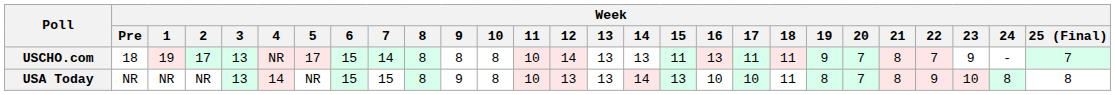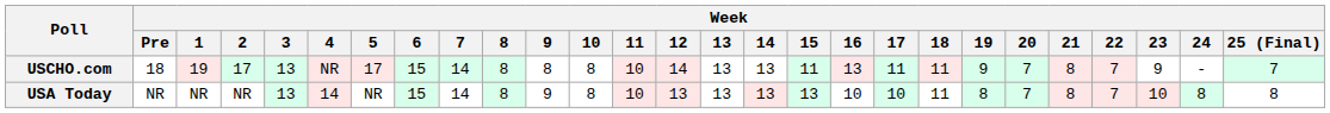 <table class="wikitable" style="white-space:nowrap;">
 <tr>
 <th scope="col" width="100" rowspan="2">Poll</th>
 <th colspan="26">Week</th>
 </tr>
 <tr>
 <th scope="col" width="30">Pre</th>
 <th scope="col" width="30">1</th>
 <th scope="col" width="30">2</th>
 <th scope="col" width="30">3</th>
 <th scope="col" width="30">4</th>
 <th scope="col" width="30">5</th>
 <th scope="col" width="30">6</th>
 <th scope="col" width="30">7</th>
 <th scope="col" width="30">8</th>
 <th scope="col" width="30">9</th>
 <th scope="col" width="30">10</th>
 <th scope="col" width="30">11</th>
 <th scope="col" width="30">12</th>
 <th scope="col" width="30">13</th>
 <th scope="col" width="30">14</th>
 <th scope="col" width="30">15</th>
 <th scope="col" width="30">16</th>
 <th scope="col" width="30">17</th>
 <th scope="col" width="30">18</th>
 <th scope="col" width="30">19</th>
 <th scope="col" width="30">20</th>
 <th scope="col" width="30">21</th>
 <th scope="col" width="30">22</th>
 <th scope="col" width="30">23</th>
 <th scope="col" width="30">24</th>
 <th scope="col" width="30">25 (Final)</th>
 </tr>
 <tr style="text-align:center;">
 <th>USCHO.com</th>
 <td bgcolor=FFFFFF>18</td>
 <td bgcolor=FFE6E6>19</td>
 <td bgcolor=D8FFEB>17</td>
 <td bgcolor=D8FFEB>13</td>
 <td bgcolor=FFE6E6>NR</td>
 <td bgcolor=FFE6E6>17</td>
 <td bgcolor=D8FFEB>15</td>
 <td bgcolor=D8FFEB>14</td>
 <td bgcolor=D8FFEB>8</td>
 <td bgcolor=FFFFFF>8</td>
 <td bgcolor=FFFFFF>8</td>
 <td bgcolor=FFE6E6>10</td>
 <td bgcolor=FFE6E6>14</td>
 <td bgcolor=FFFFFF>13</td>
 <td bgcolor=FFFFFF>13</td>
 <td bgcolor=D8FFEB>11</td>
 <td bgcolor=FFE6E6>13</td>
 <td bgcolor=D8FFEB>11</td>
 <td bgcolor=FFE6E6>11</td>
 <td bgcolor=D8FFEB>9</td>
 <td bgcolor=D8FFEB>7</td>
 <td bgcolor=FFE6E6>8</td>
 <td bgcolor=FFE6E6>7</td>
 <td bgcolor=FFFFFF>9</td>
 <td bgcolor=FFFFFF>-</td>
 <td bgcolor=D8FFEB>7</td>
 </tr>
 <tr style="text-align:center;">
 <th>USA Today</th>
 <td bgcolor=FFFFFF>NR</td>
 <td bgcolor=FFFFFF>NR</td>
 <td bgcolor=FFFFFF>NR</td>
 <td bgcolor=D8FFEB>13</td>
 <td bgcolor=FFE6E6>14</td>
 <td bgcolor=FFFFFF>NR</td>
 <td bgcolor=D8FFEB>15</td>
-<td bgcolor=FFFFFF>15</td>
+<td bgcolor=FFFFFF>14</td>
 <td bgcolor=D8FFEB>8</td>
 <td bgcolor=FFFFFF>9</td>
 <td bgcolor=FFFFFF>8</td>
 <td bgcolor=FFE6E6>10</td>
 <td bgcolor=FFE6E6>13</td>
 <td bgcolor=FFFFFF>13</td>
-<td bgcolor=FFE6E6>14</td>
+<td bgcolor=FFE6E6>13</td>
 <td bgcolor=D8FFEB>13</td>
 <td bgcolor=FFFFFF>10</td>
 <td bgcolor=D8FFEB>10</td>
 <td bgcolor=FFFFFF>11</td>
 <td bgcolor=D8FFEB>8</td>
 <td bgcolor=D8FFEB>7</td>
 <td bgcolor=FFE6E6>8</td>
-<td bgcolor=FFE6E6>9</td>
+<td bgcolor=FFE6E6>7</td>
 <td bgcolor=FFE6E6>10</td>
 <td bgcolor=D8FFEB>8</td>
 <td bgcolor=FFFFFF>8</td>
 </tr>
 </table>
